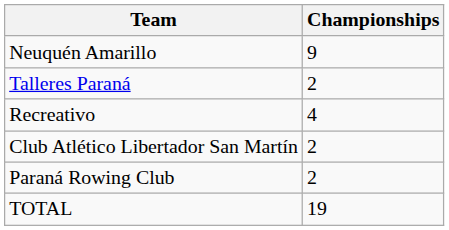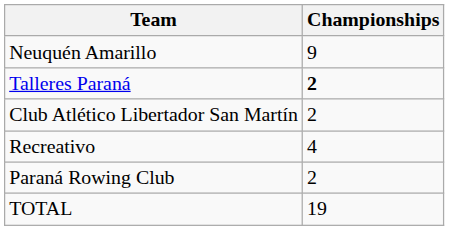 <table class="wikitable">
 <tr>
 <th>Team</th>
 <th>Championships</th>
 </tr>
 <tr>
 <td>Neuquén Amarillo</td>
 <td>9</td>
 </tr>
 <tr>
 <td><a href='#'>Talleres Paraná</a></td>
+<td><strong>2</strong></td>
+</tr>
+<tr>
+<td>Club Atlético Libertador San Martín</td>
 <td>2</td>
 </tr>
 <tr>
 <td>Recreativo</td>
 <td>4</td>
-</tr>
-<tr>
-<td>Club Atlético Libertador San Martín</td>
-<td>2</td>
 </tr>
 <tr>
 <td>Paraná Rowing Club</td>
 <td>2</td>
 </tr>
 <tr>
 <td>TOTAL</td>
 <td>19</td>
 </tr>
 </table>
